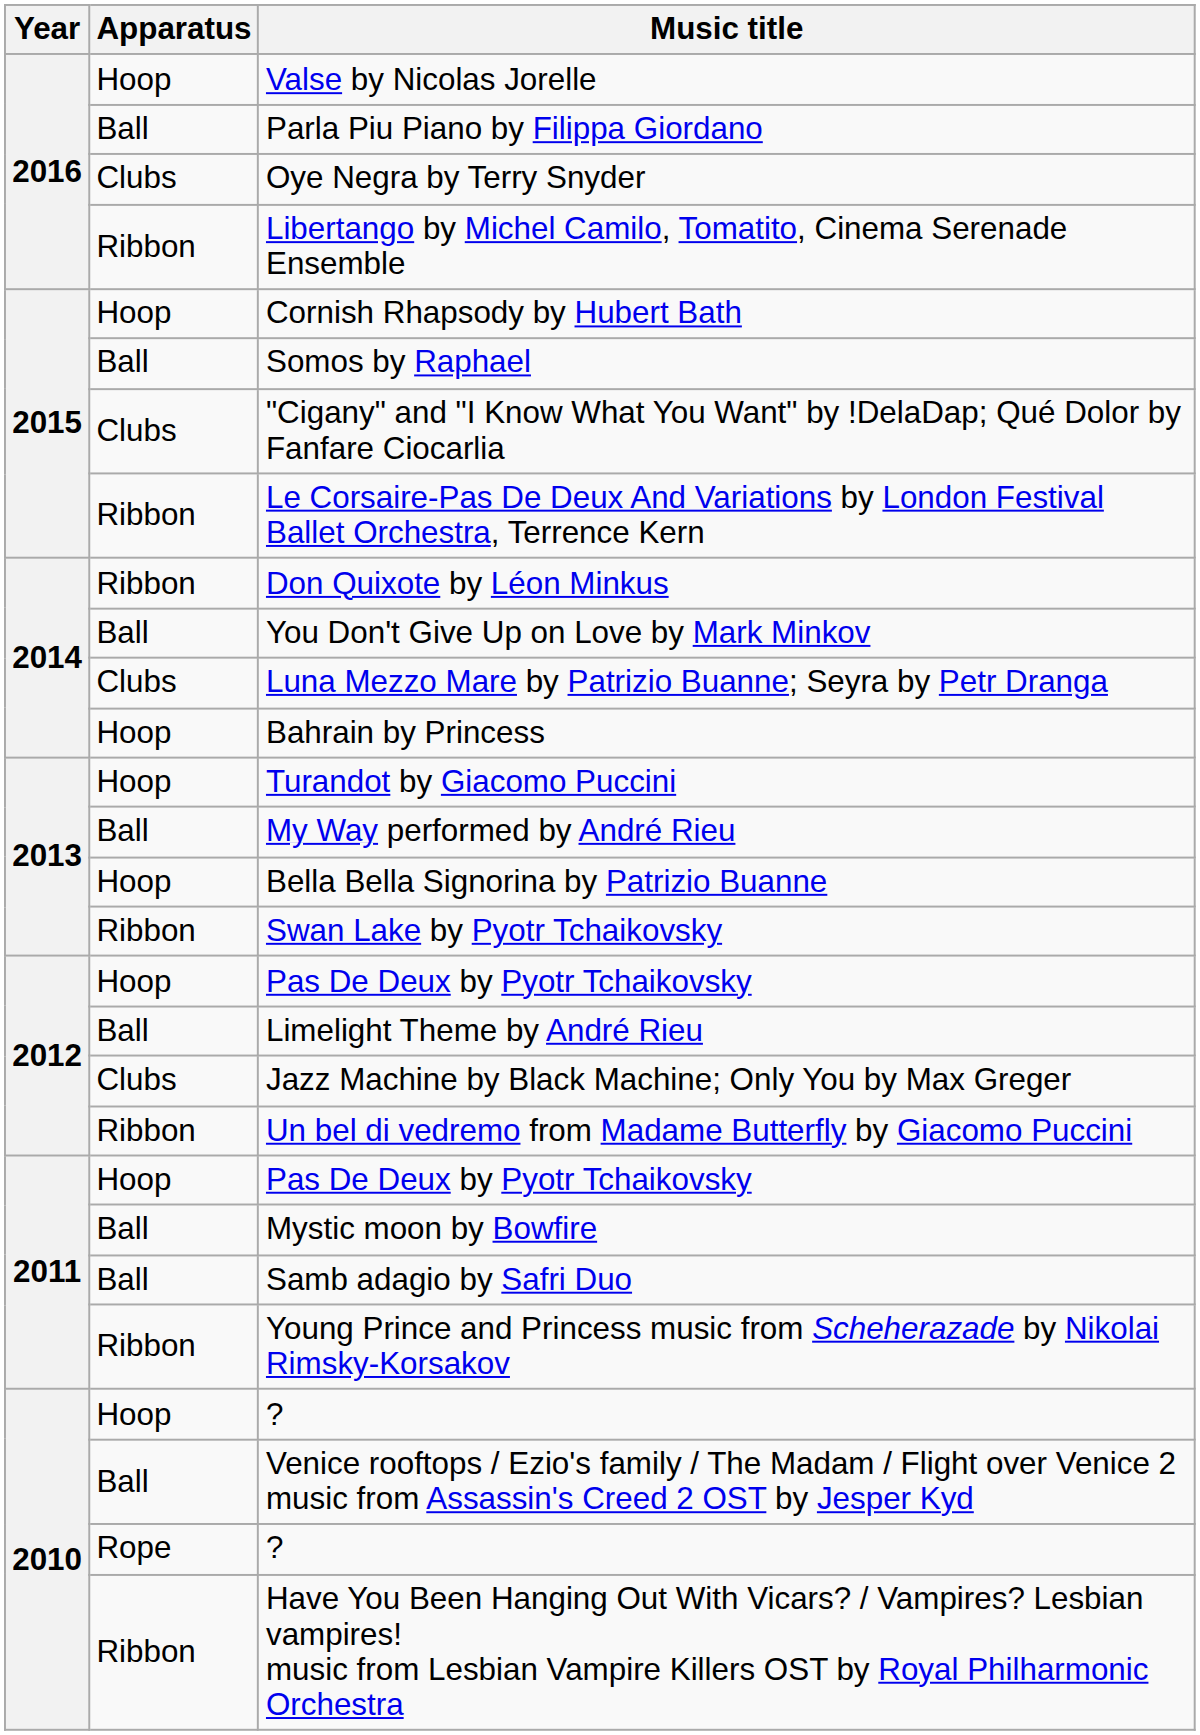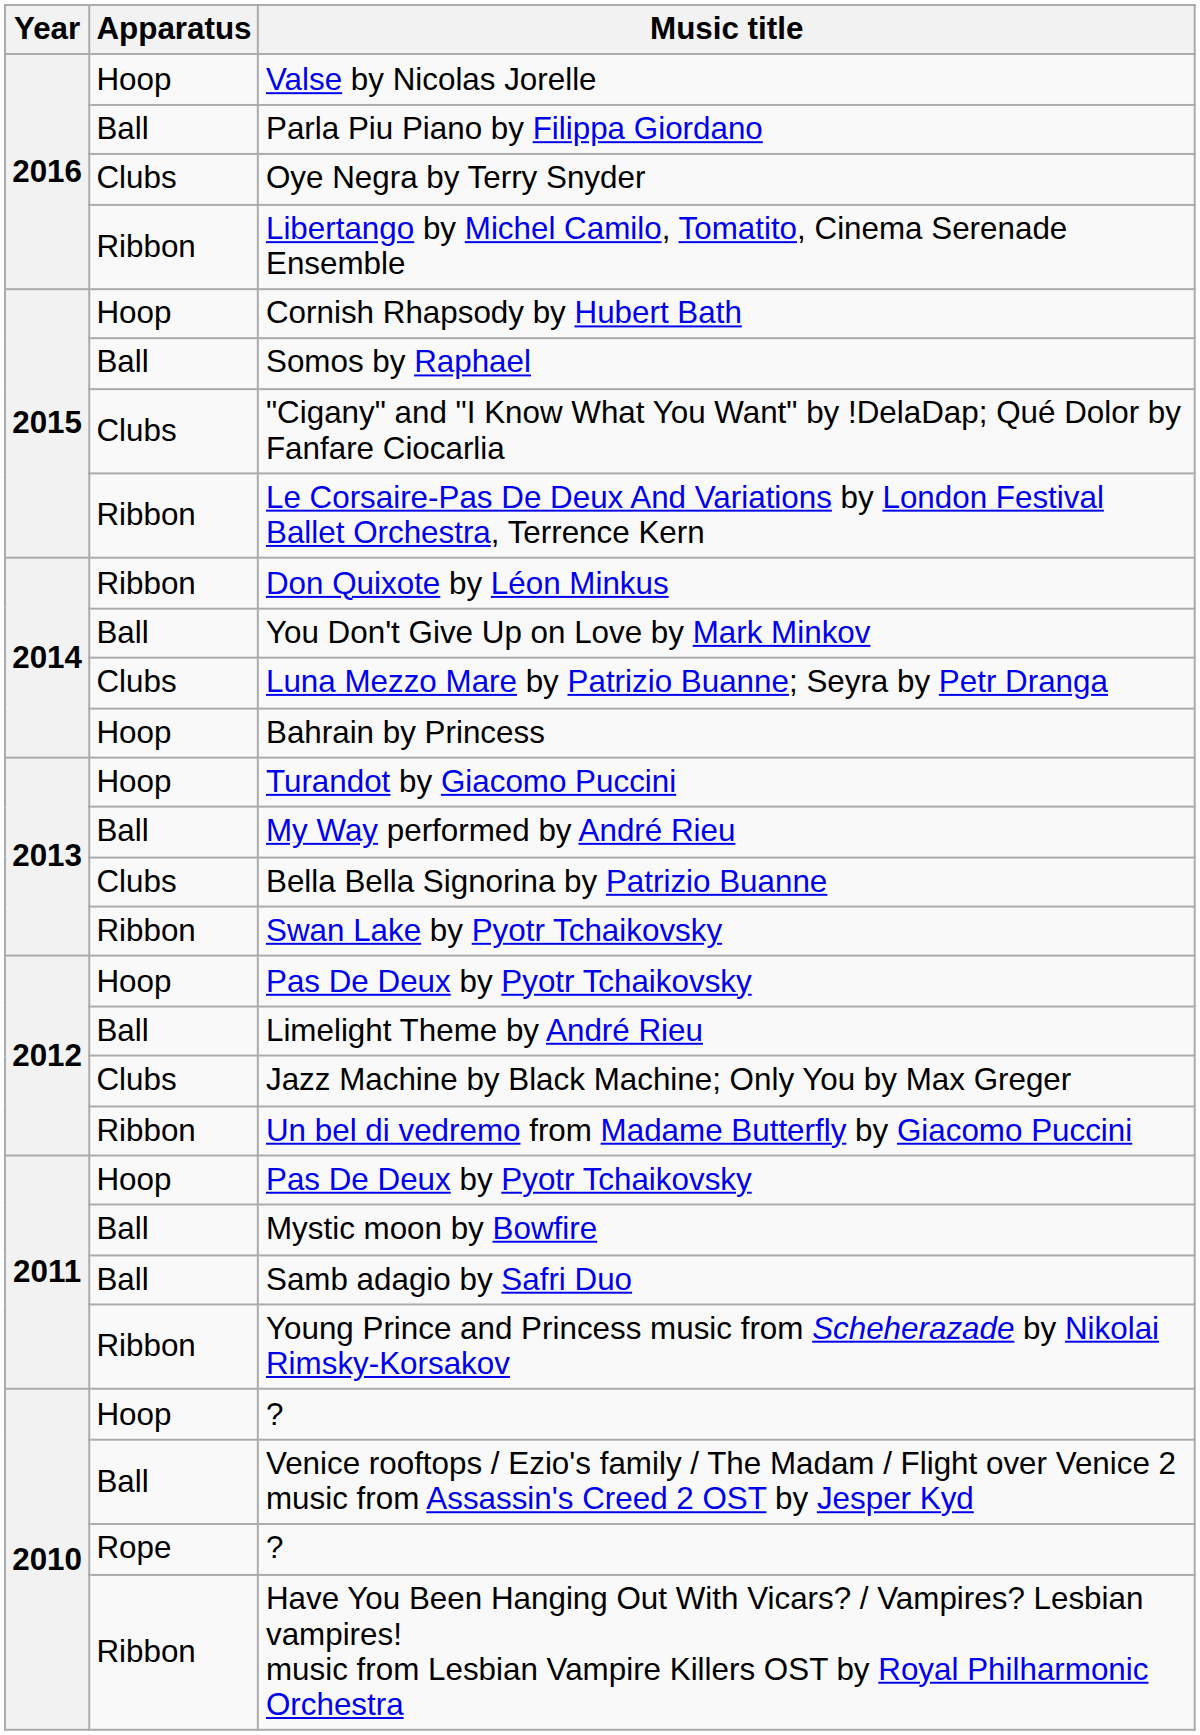 <table class="wikitable plainrowheaders">
 <tr>
 <th scope=col>Year</th>
 <th scope=col>Apparatus</th>
 <th scope=col>Music title</th>
 </tr>
 <tr>
 <th scope=row rowspan=4>2016</th>
 <td>Hoop</td>
 <td><a href='#'>Valse</a> by Nicolas Jorelle</td>
 </tr>
 <tr>
 <td>Ball</td>
 <td>Parla Piu Piano by <a href='#'>Filippa Giordano</a></td>
 </tr>
 <tr>
 <td>Clubs</td>
 <td>Oye Negra by Terry Snyder</td>
 </tr>
 <tr>
 <td>Ribbon</td>
 <td><a href='#'>Libertango</a> by <a href='#'>Michel Camilo</a>, <a href='#'>Tomatito</a>, Cinema Serenade Ensemble</td>
 </tr>
 <tr>
 <th scope=row rowspan=4>2015</th>
 <td>Hoop</td>
 <td>Cornish Rhapsody by <a href='#'>Hubert Bath</a></td>
 </tr>
 <tr>
 <td>Ball</td>
 <td>Somos by <a href='#'>Raphael</a></td>
 </tr>
 <tr>
 <td>Clubs</td>
 <td>"Cigany" and "I Know What You Want" by !DelaDap; Qué Dolor by Fanfare Ciocarlia</td>
 </tr>
 <tr>
 <td>Ribbon</td>
 <td><a href='#'>Le Corsaire-Pas De Deux And Variations</a> by <a href='#'>London Festival Ballet Orchestra</a>, Terrence Kern</td>
 </tr>
 <tr>
 <th scope=row rowspan=4>2014</th>
 <td>Ribbon</td>
 <td><a href='#'>Don Quixote</a> by <a href='#'>Léon Minkus</a></td>
 </tr>
 <tr>
 <td>Ball</td>
 <td>You Don't Give Up on Love by <a href='#'>Mark Minkov</a></td>
 </tr>
 <tr>
 <td>Clubs</td>
 <td><a href='#'>Luna Mezzo Mare</a> by <a href='#'>Patrizio Buanne</a>; Seyra by <a href='#'>Petr Dranga</a></td>
 </tr>
 <tr>
 <td>Hoop</td>
 <td>Bahrain by Princess</td>
 </tr>
 <tr>
 <th scope=row rowspan=4>2013</th>
 <td>Hoop</td>
 <td><a href='#'>Turandot</a> by <a href='#'>Giacomo Puccini</a></td>
 </tr>
 <tr>
 <td>Ball</td>
 <td><a href='#'>My Way</a> performed by <a href='#'>André Rieu</a></td>
 </tr>
 <tr>
-<td>Hoop</td>
+<td>Clubs</td>
 <td>Bella Bella Signorina by <a href='#'>Patrizio Buanne</a></td>
 </tr>
 <tr>
 <td>Ribbon</td>
 <td><a href='#'>Swan Lake</a> by <a href='#'>Pyotr Tchaikovsky</a></td>
 </tr>
 <tr>
 <th scope=row rowspan=4>2012</th>
 <td>Hoop</td>
 <td><a href='#'>Pas De Deux</a> by <a href='#'>Pyotr Tchaikovsky</a></td>
 </tr>
 <tr>
 <td>Ball</td>
 <td>Limelight Theme by <a href='#'>André Rieu</a></td>
 </tr>
 <tr>
 <td>Clubs</td>
 <td>Jazz Machine by Black Machine; Only You by Max Greger</td>
 </tr>
 <tr>
 <td>Ribbon</td>
 <td><a href='#'>Un bel di vedremo</a> from <a href='#'>Madame Butterfly</a> by <a href='#'>Giacomo Puccini</a></td>
 </tr>
 <tr>
 <th scope=row rowspan=4>2011</th>
 <td>Hoop</td>
 <td><a href='#'>Pas De Deux</a> by <a href='#'>Pyotr Tchaikovsky</a></td>
 </tr>
 <tr>
 <td>Ball</td>
 <td>Mystic moon by <a href='#'>Bowfire</a></td>
 </tr>
 <tr>
 <td>Ball</td>
 <td>Samb adagio by <a href='#'>Safri Duo</a></td>
 </tr>
 <tr>
 <td>Ribbon</td>
 <td>Young Prince and Princess music from <em><a href='#'>Scheherazade</a></em> by <a href='#'>Nikolai Rimsky-Korsakov</a></td>
 </tr>
 <tr>
 <th scope=row rowspan=4>2010</th>
 <td>Hoop</td>
 <td>?</td>
 </tr>
 <tr>
 <td>Ball</td>
 <td>Venice rooftops / Ezio's family / The Madam / Flight over Venice 2 music from <a href='#'>Assassin's Creed 2 OST</a> by <a href='#'>Jesper Kyd</a></td>
 </tr>
 <tr>
 <td>Rope</td>
 <td>?</td>
 </tr>
 <tr>
 <td>Ribbon</td>
 <td>Have You Been Hanging Out With Vicars? / Vampires? Lesbian vampires! <br> music from Lesbian Vampire Killers OST by <a href='#'>Royal Philharmonic Orchestra</a></td>
 </tr>
 </table>
